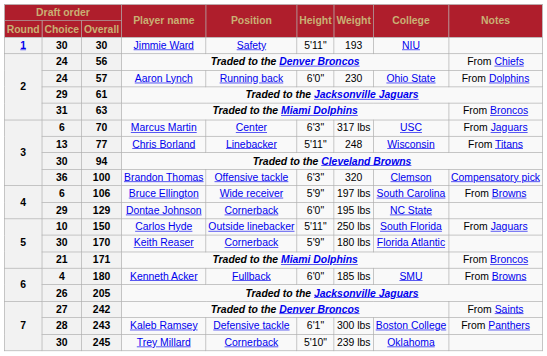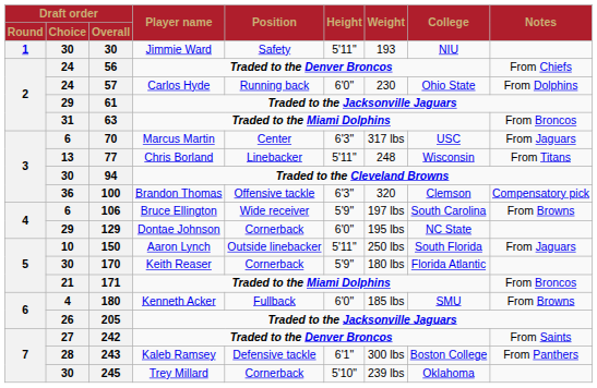 <table class="wikitable" style="text-align:center;">
 <tr>
 <th style="background:#af1e2c; color:#c9b074;" colspan="3">Draft order</th>
 <th style="background:#af1e2c; color:#c9b074;" rowspan="2">Player name</th>
 <th style="background:#af1e2c; color:#c9b074;" rowspan="2">Position</th>
 <th style="background:#af1e2c; color:#c9b074;" rowspan="2">Height</th>
 <th style="background:#af1e2c; color:#c9b074;" rowspan="2">Weight</th>
 <th style="background:#af1e2c; color:#c9b074;" rowspan="2">College</th>
 <th style="background:#af1e2c; color:#c9b074;" rowspan="2">Notes</th>
 </tr>
 <tr>
 <th style="background:#af1e2c; color:#c9b074;">Round</th>
 <th style="background:#af1e2c; color:#c9b074;">Choice</th>
 <th style="background:#af1e2c; color:#c9b074;">Overall</th>
 </tr>
 <tr>
 <th><a href='#'>1</a></th>
 <th>30</th>
 <th>30</th>
 <td><a href='#'>Jimmie Ward</a></td>
 <td><a href='#'>Safety</a></td>
 <td>5'11"</td>
 <td>193</td>
 <td><a href='#'>NIU</a></td>
 <td></td>
 </tr>
 <tr>
 <th rowspan="4">2</th>
 <th>24</th>
 <th>56</th>
 <td colspan="5"><strong><em>Traded to the <a href='#'>Denver Broncos</a></em></strong></td>
 <td>From <a href='#'>Chiefs</a></td>
 </tr>
 <tr>
 <th>24</th>
 <th>57</th>
-<td><a href='#'>Aaron Lynch</a></td>
+<td><a href='#'>Carlos Hyde</a></td>
 <td><a href='#'>Running back</a></td>
 <td>6'0"</td>
 <td>230</td>
 <td><a href='#'>Ohio State</a></td>
 <td>From <a href='#'>Dolphins</a></td>
 </tr>
 <tr>
 <th>29</th>
 <th>61</th>
 <td colspan="6"><strong><em>Traded to the <a href='#'>Jacksonville Jaguars</a></em></strong></td>
 </tr>
 <tr>
 <th>31</th>
 <th>63</th>
 <td colspan="5"><strong><em>Traded to the <a href='#'>Miami Dolphins</a></em></strong></td>
 <td>From <a href='#'>Broncos</a></td>
 </tr>
 <tr>
 <th rowspan="4">3</th>
 <th>6</th>
 <th>70</th>
 <td><a href='#'>Marcus Martin</a></td>
 <td><a href='#'>Center</a></td>
 <td>6'3"</td>
 <td>317 lbs</td>
 <td><a href='#'>USC</a></td>
 <td>From <a href='#'>Jaguars</a></td>
 </tr>
 <tr>
 <th>13</th>
 <th>77</th>
 <td><a href='#'>Chris Borland</a></td>
 <td><a href='#'>Linebacker</a></td>
 <td>5'11"</td>
 <td>248</td>
 <td><a href='#'>Wisconsin</a></td>
 <td>From <a href='#'>Titans</a></td>
 </tr>
 <tr>
 <th>30</th>
 <th>94</th>
 <td colspan="6"><strong><em>Traded to the <a href='#'>Cleveland Browns</a></em></strong></td>
 </tr>
 <tr>
 <th>36</th>
 <th>100</th>
 <td><a href='#'>Brandon Thomas</a></td>
 <td><a href='#'>Offensive tackle</a></td>
 <td>6'3"</td>
 <td>320</td>
 <td><a href='#'>Clemson</a></td>
 <td><a href='#'>Compensatory pick</a></td>
 </tr>
 <tr>
 <th rowspan="2">4</th>
 <th>6</th>
 <th>106</th>
 <td><a href='#'>Bruce Ellington</a></td>
 <td><a href='#'>Wide receiver</a></td>
 <td>5'9"</td>
 <td>197 lbs</td>
 <td><a href='#'>South Carolina</a></td>
 <td>From <a href='#'>Browns</a></td>
 </tr>
 <tr>
 <th>29</th>
 <th>129</th>
 <td><a href='#'>Dontae Johnson</a></td>
 <td><a href='#'>Cornerback</a></td>
 <td>6'0"</td>
 <td>195 lbs</td>
 <td><a href='#'>NC State</a></td>
 <td></td>
 </tr>
 <tr>
 <th rowspan="3">5</th>
 <th>10</th>
 <th>150</th>
-<td><a href='#'>Carlos Hyde</a></td>
+<td><a href='#'>Aaron Lynch</a></td>
 <td><a href='#'>Outside linebacker</a></td>
 <td>5'11"</td>
 <td>250 lbs</td>
 <td><a href='#'>South Florida</a></td>
 <td>From <a href='#'>Jaguars</a></td>
 </tr>
 <tr>
 <th>30</th>
 <th>170</th>
 <td><a href='#'>Keith Reaser</a></td>
 <td><a href='#'>Cornerback</a></td>
 <td>5'9"</td>
 <td>180 lbs</td>
 <td><a href='#'>Florida Atlantic</a></td>
 <td></td>
 </tr>
 <tr>
 <th>21</th>
 <th>171</th>
 <td colspan="5"><strong><em>Traded to the <a href='#'>Miami Dolphins</a></em></strong></td>
 <td>From <a href='#'>Broncos</a></td>
 </tr>
 <tr>
 <th rowspan="2">6</th>
 <th>4</th>
 <th>180</th>
 <td><a href='#'>Kenneth Acker</a></td>
 <td><a href='#'>Fullback</a></td>
 <td>6'0"</td>
 <td>185 lbs</td>
 <td><a href='#'>SMU</a></td>
 <td>From <a href='#'>Browns</a></td>
 </tr>
 <tr>
 <th>26</th>
 <th>205</th>
 <td colspan="6"><strong><em>Traded to the <a href='#'>Jacksonville Jaguars</a></em></strong></td>
 </tr>
 <tr>
 <th rowspan="3">7</th>
 <th>27</th>
 <th>242</th>
 <td colspan="5"><strong><em>Traded to the <a href='#'>Denver Broncos</a></em></strong></td>
 <td>From <a href='#'>Saints</a></td>
 </tr>
 <tr>
 <th>28</th>
 <th>243</th>
 <td><a href='#'>Kaleb Ramsey</a></td>
 <td><a href='#'>Defensive tackle</a></td>
 <td>6'1"</td>
 <td>300 lbs</td>
 <td><a href='#'>Boston College</a></td>
 <td>From <a href='#'>Panthers</a></td>
 </tr>
 <tr>
 <th>30</th>
 <th>245</th>
 <td><a href='#'>Trey Millard</a></td>
 <td><a href='#'>Cornerback</a></td>
 <td>5'10"</td>
 <td>239 lbs</td>
 <td><a href='#'>Oklahoma</a></td>
 <td></td>
 </tr>
 </table>
